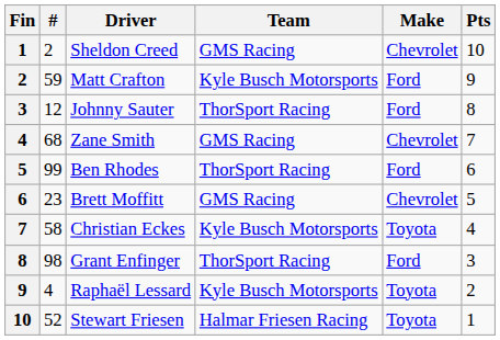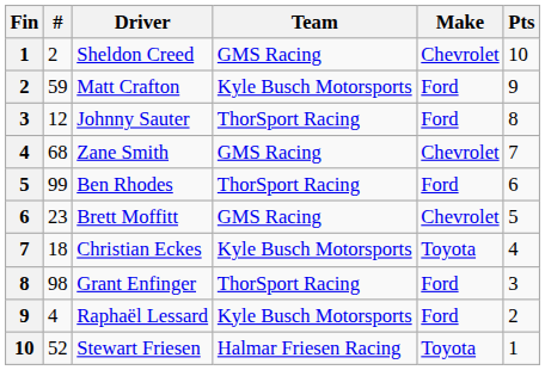 <table class="wikitable" style="font-size:95%">
 <tr>
 <th>Fin</th>
 <th>#</th>
 <th>Driver</th>
 <th>Team</th>
 <th>Make</th>
 <th>Pts</th>
 </tr>
 <tr>
 <th>1</th>
 <td>2</td>
 <td><a href='#'>Sheldon Creed</a></td>
 <td><a href='#'>GMS Racing</a></td>
 <td><a href='#'>Chevrolet</a></td>
 <td>10</td>
 </tr>
 <tr>
 <th>2</th>
 <td>59</td>
 <td><a href='#'>Matt Crafton</a></td>
 <td><a href='#'>Kyle Busch Motorsports</a></td>
 <td><a href='#'>Ford</a></td>
 <td>9</td>
 </tr>
 <tr>
 <th>3</th>
 <td>12</td>
 <td><a href='#'>Johnny Sauter</a></td>
 <td><a href='#'>ThorSport Racing</a></td>
 <td><a href='#'>Ford</a></td>
 <td>8</td>
 </tr>
 <tr>
 <th>4</th>
 <td>68</td>
 <td><a href='#'>Zane Smith</a></td>
 <td><a href='#'>GMS Racing</a></td>
 <td><a href='#'>Chevrolet</a></td>
 <td>7</td>
 </tr>
 <tr>
 <th>5</th>
 <td>99</td>
 <td><a href='#'>Ben Rhodes</a></td>
 <td><a href='#'>ThorSport Racing</a></td>
 <td><a href='#'>Ford</a></td>
 <td>6</td>
 </tr>
 <tr>
 <th>6</th>
 <td>23</td>
 <td><a href='#'>Brett Moffitt</a></td>
 <td><a href='#'>GMS Racing</a></td>
 <td><a href='#'>Chevrolet</a></td>
 <td>5</td>
 </tr>
 <tr>
 <th>7</th>
-<td>58</td>
+<td>18</td>
 <td><a href='#'>Christian Eckes</a></td>
 <td><a href='#'>Kyle Busch Motorsports</a></td>
 <td><a href='#'>Toyota</a></td>
 <td>4</td>
 </tr>
 <tr>
 <th>8</th>
 <td>98</td>
 <td><a href='#'>Grant Enfinger</a></td>
 <td><a href='#'>ThorSport Racing</a></td>
 <td><a href='#'>Ford</a></td>
 <td>3</td>
 </tr>
 <tr>
 <th>9</th>
 <td>4</td>
 <td><a href='#'>Raphaël Lessard</a></td>
 <td><a href='#'>Kyle Busch Motorsports</a></td>
-<td><a href='#'>Toyota</a></td>
+<td><a href='#'>Ford</a></td>
 <td>2</td>
 </tr>
 <tr>
 <th>10</th>
 <td>52</td>
 <td><a href='#'>Stewart Friesen</a></td>
 <td><a href='#'>Halmar Friesen Racing</a></td>
 <td><a href='#'>Toyota</a></td>
 <td>1</td>
 </tr>
 </table>
